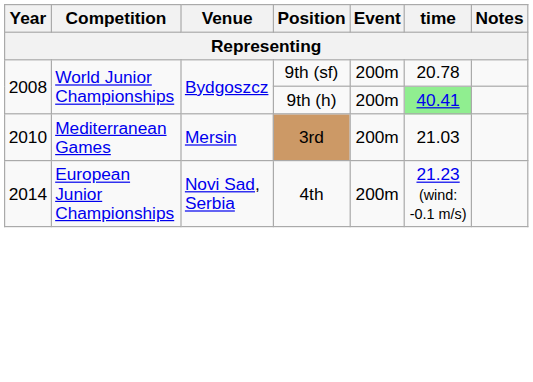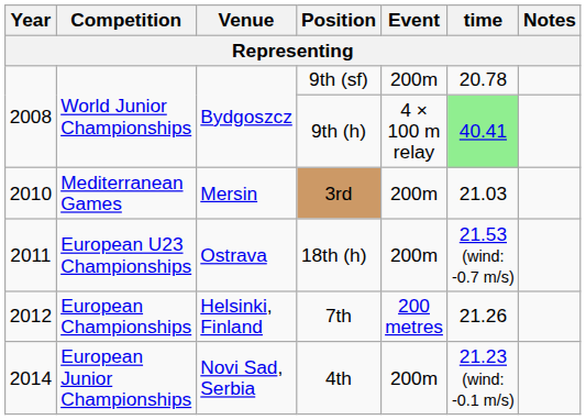 <table class="wikitable" width=70% style="font-size:90%; text-align:center;">
 <tr>
 <th>Year</th>
 <th>Competition</th>
 <th>Venue</th>
 <th>Position</th>
 <th>Event</th>
 <th>time</th>
 <th>Notes</th>
 </tr>
 <tr>
 <th colspan="7">Representing </th>
 </tr>
 <tr>
 <td align=left rowspan=2>2008</td>
 <td align=left rowspan=2><a href='#'>World Junior Championships</a></td>
 <td align=left rowspan=2> <a href='#'>Bydgoszcz</a></td>
 <td>9th (sf)</td>
 <td>200m</td>
 <td>20.78</td>
 <td></td>
 </tr>
 <tr>
 <td>9th (h)</td>
-<td>200m</td>
+<td>4 × 100 m relay</td>
 <td style="background: lightgreen;"><a href='#'>40.41</a></td>
 <td></td>
 </tr>
 <tr>
 <td>2010</td>
 <td align=left><a href='#'>Mediterranean Games</a></td>
 <td align=left> <a href='#'>Mersin</a></td>
 <td bgcolor=cc9966>3rd</td>
 <td>200m</td>
 <td>21.03</td>
 <td></td>
 </tr>
 <tr>
+<td>2011</td>
+<td align=left><a href='#'>European U23 Championships</a></td>
+<td align=left> <a href='#'>Ostrava</a></td>
+<td align=left>18th (h)</td>
+<td>200m</td>
+<td><a href='#'>21.53</a> <small>(wind: -0.7 m/s)</small></td>
+<td></td>
+</tr>
+<tr>
+<td>2012</td>
+<td align=left><a href='#'>European Championships</a></td>
+<td align=left> <a href='#'>Helsinki</a>, <a href='#'>Finland</a></td>
+<td>7th</td>
+<td><a href='#'>200 metres</a></td>
+<td>21.26</td>
+<td></td>
+</tr>
+<tr>
 <td>2014</td>
 <td align=left><a href='#'>European Junior Championships</a></td>
 <td align=left> <a href='#'>Novi Sad</a>, <a href='#'>Serbia</a></td>
 <td>4th</td>
 <td>200m</td>
 <td><a href='#'>21.23</a> <small>(wind: -0.1 m/s)</small></td>
 <td></td>
 </tr>
 </table>
